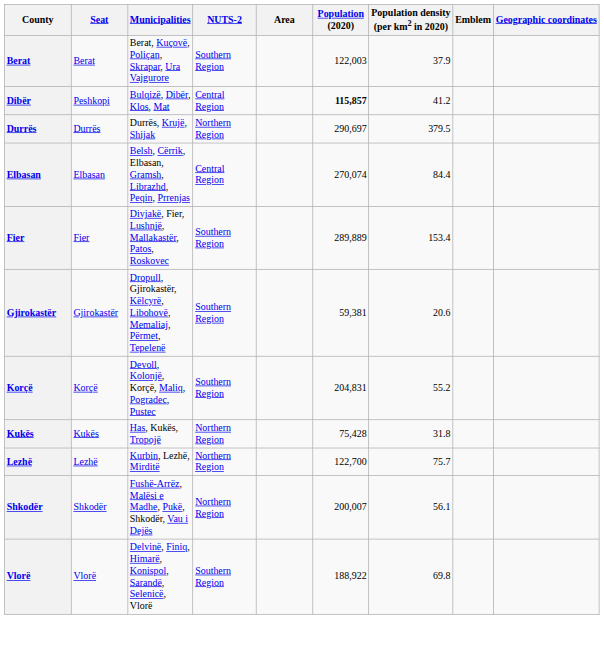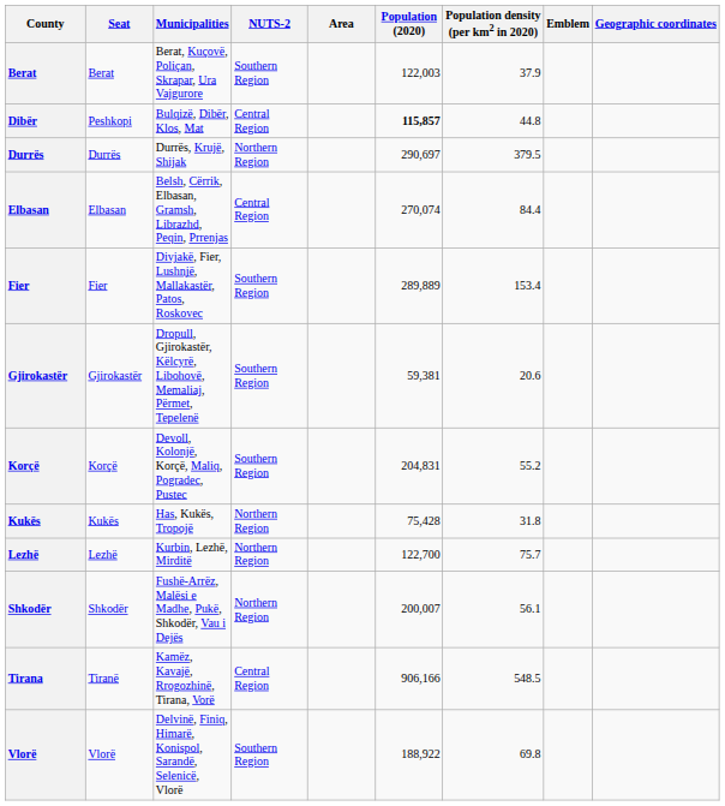 <table class="sortable plainrowheaders wikitable" style="cellspacing=2px; text-align:left; font-size:90%;">
 <tr style="font-size:100%; text-align:right;">
 <th style="width:90px;" scope="col">County</th>
 <th style="width:75px;" scope="col"><a href='#'>Seat</a></th>
 <th style="width:75px;" scope="col"><a href='#'>Municipalities</a></th>
 <th style="width:85px;" scope="col"><a href='#'>NUTS-2</a></th>
 <th style="width:75px;" scope="col">Area</th>
 <th style="width:75px;" scope="col"><a href='#'>Population</a> (2020)</th>
 <th>Population density<br>(per km<sup>2</sup> in 2020)</th>
 <th>Emblem</th>
 <th><a href='#'>Geographic coordinates</a></th>
 </tr>
 <tr>
 <th scope="row" style=text-align:left><a href='#'>Berat</a></th>
 <td><a href='#'>Berat</a></td>
 <td>Berat, <a href='#'>Kuçovë</a>, <a href='#'>Poliçan</a>, <a href='#'>Skrapar</a>, <a href='#'>Ura Vajgurore</a></td>
 <td><a href='#'>Southern Region</a></td>
 <td style="text-align:right"></td>
 <td style="text-align:right">122,003</td>
 <td style="text-align:right">37.9</td>
 <td align="center"></td>
 <td align=center></td>
 </tr>
 <tr>
 <th scope="row" style=text-align:left><a href='#'>Dibër</a></th>
 <td><a href='#'>Peshkopi</a></td>
 <td><a href='#'>Bulqizë</a>, <a href='#'>Dibër</a>, <a href='#'>Klos</a>, <a href='#'>Mat</a></td>
 <td><a href='#'>Central Region</a></td>
 <td style="text-align:right"></td>
 <td style="text-align:right"><strong>115,857</strong></td>
-<td style="text-align:right">41.2</td>
+<td style="text-align:right">44.8</td>
 <td align="center"></td>
 <td align=center></td>
 </tr>
 <tr>
 <th scope="row" style=text-align:left><a href='#'>Durrës</a></th>
 <td><a href='#'>Durrës</a></td>
 <td>Durrës, <a href='#'>Krujë</a>, <a href='#'>Shijak</a></td>
 <td><a href='#'>Northern Region</a></td>
 <td style="text-align:right"></td>
 <td style="text-align:right">290,697</td>
 <td style="text-align:right">379.5</td>
 <td align="center"></td>
 <td align=center></td>
 </tr>
 <tr>
 <th scope="row" style=text-align:left><a href='#'>Elbasan</a></th>
 <td><a href='#'>Elbasan</a></td>
 <td><a href='#'>Belsh</a>, <a href='#'>Cërrik</a>, Elbasan, <a href='#'>Gramsh</a>, <a href='#'>Librazhd</a>, <a href='#'>Peqin</a>, <a href='#'>Prrenjas</a></td>
 <td><a href='#'>Central Region</a></td>
 <td style="text-align:right"></td>
 <td style="text-align:right">270,074</td>
 <td style="text-align:right">84.4</td>
 <td align="center"></td>
 <td align=center></td>
 </tr>
 <tr>
 <th scope="row" style=text-align:left><a href='#'>Fier</a></th>
 <td><a href='#'>Fier</a></td>
 <td><a href='#'>Divjakë</a>, Fier, <a href='#'>Lushnjë</a>, <a href='#'>Mallakastër</a>, <a href='#'>Patos</a>, <a href='#'>Roskovec</a></td>
 <td><a href='#'>Southern Region</a></td>
 <td style="text-align:right"></td>
 <td style="text-align:right">289,889</td>
 <td style="text-align:right">153.4</td>
 <td align="center"></td>
 <td align=center></td>
 </tr>
 <tr>
 <th scope="row" style=text-align:left><a href='#'>Gjirokastër</a></th>
 <td><a href='#'>Gjirokastër</a></td>
 <td><a href='#'>Dropull</a>, Gjirokastër, <a href='#'>Këlcyrë</a>, <a href='#'>Libohovë</a>, <a href='#'>Memaliaj</a>, <a href='#'>Përmet</a>, <a href='#'>Tepelenë</a></td>
 <td><a href='#'>Southern Region</a></td>
 <td style="text-align:right"></td>
 <td style="text-align:right">59,381</td>
 <td style="text-align:right">20.6</td>
 <td align="center"></td>
 <td align=center></td>
 </tr>
 <tr>
 <th scope="row" style=text-align:left><a href='#'>Korçë</a></th>
 <td><a href='#'>Korçë</a></td>
 <td><a href='#'>Devoll</a>, <a href='#'>Kolonjë</a>, Korçë, <a href='#'>Maliq</a>, <a href='#'>Pogradec</a>, <a href='#'>Pustec</a></td>
 <td><a href='#'>Southern Region</a></td>
 <td style="text-align:right"></td>
 <td style="text-align:right">204,831</td>
 <td style="text-align:right">55.2</td>
 <td align="center"></td>
 <td align=center></td>
 </tr>
 <tr>
 <th scope="row" style=text-align:left><a href='#'>Kukës</a></th>
 <td><a href='#'>Kukës</a></td>
 <td><a href='#'>Has</a>, Kukës, <a href='#'>Tropojë</a></td>
 <td><a href='#'>Northern Region</a></td>
 <td style="text-align:right"></td>
 <td style="text-align:right">75,428</td>
 <td style="text-align:right">31.8</td>
 <td align="center"></td>
 <td align=center></td>
 </tr>
 <tr>
 <th scope="row" style=text-align:left><a href='#'>Lezhë</a></th>
 <td><a href='#'>Lezhë</a></td>
 <td><a href='#'>Kurbin</a>, Lezhë, <a href='#'>Mirditë</a></td>
 <td><a href='#'>Northern Region</a></td>
 <td style="text-align:right"></td>
 <td style="text-align:right">122,700</td>
 <td style="text-align:right">75.7</td>
 <td align="center"></td>
 <td align=center></td>
 </tr>
 <tr>
 <th scope="row" style=text-align:left><a href='#'>Shkodër</a></th>
 <td><a href='#'>Shkodër</a></td>
 <td><a href='#'>Fushë-Arrëz</a>, <a href='#'>Malësi e Madhe</a>, <a href='#'>Pukë</a>, Shkodër, <a href='#'>Vau i Dejës</a></td>
 <td><a href='#'>Northern Region</a></td>
 <td style="text-align:right"></td>
 <td style="text-align:right">200,007</td>
 <td style="text-align:right">56.1</td>
 <td align="center"></td>
 <td align=center></td>
 </tr>
 <tr>
+<th scope="row" style=text-align:left><a href='#'>Tirana</a></th>
+<td><a href='#'>Tiranë</a></td>
+<td><a href='#'>Kamëz</a>, <a href='#'>Kavajë</a>, <a href='#'>Rrogozhinë</a>, Tirana, <a href='#'>Vorë</a></td>
+<td><a href='#'>Central Region</a></td>
+<td style="text-align:right"></td>
+<td style="text-align:right">906,166</td>
+<td style="text-align:right">548.5</td>
+<td align="center"></td>
+<td align=center></td>
+</tr>
+<tr>
 <th scope="row" style=text-align:left><a href='#'>Vlorë</a></th>
 <td><a href='#'>Vlorë</a></td>
 <td><a href='#'>Delvinë</a>, <a href='#'>Finiq</a>, <a href='#'>Himarë</a>, <a href='#'>Konispol</a>, <a href='#'>Sarandë</a>, <a href='#'>Selenicë</a>, Vlorë</td>
 <td><a href='#'>Southern Region</a></td>
 <td style="text-align:right"></td>
 <td style="text-align:right">188,922</td>
 <td style="text-align:right">69.8</td>
 <td align="center"></td>
 <td align=center></td>
 </tr>
 </table>
